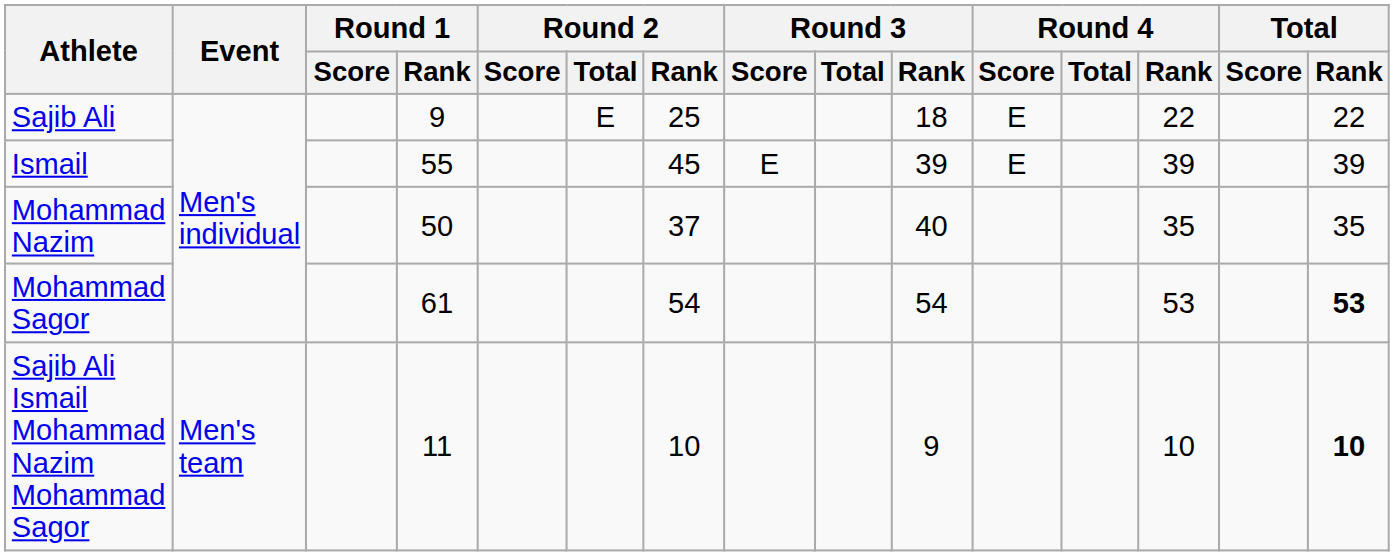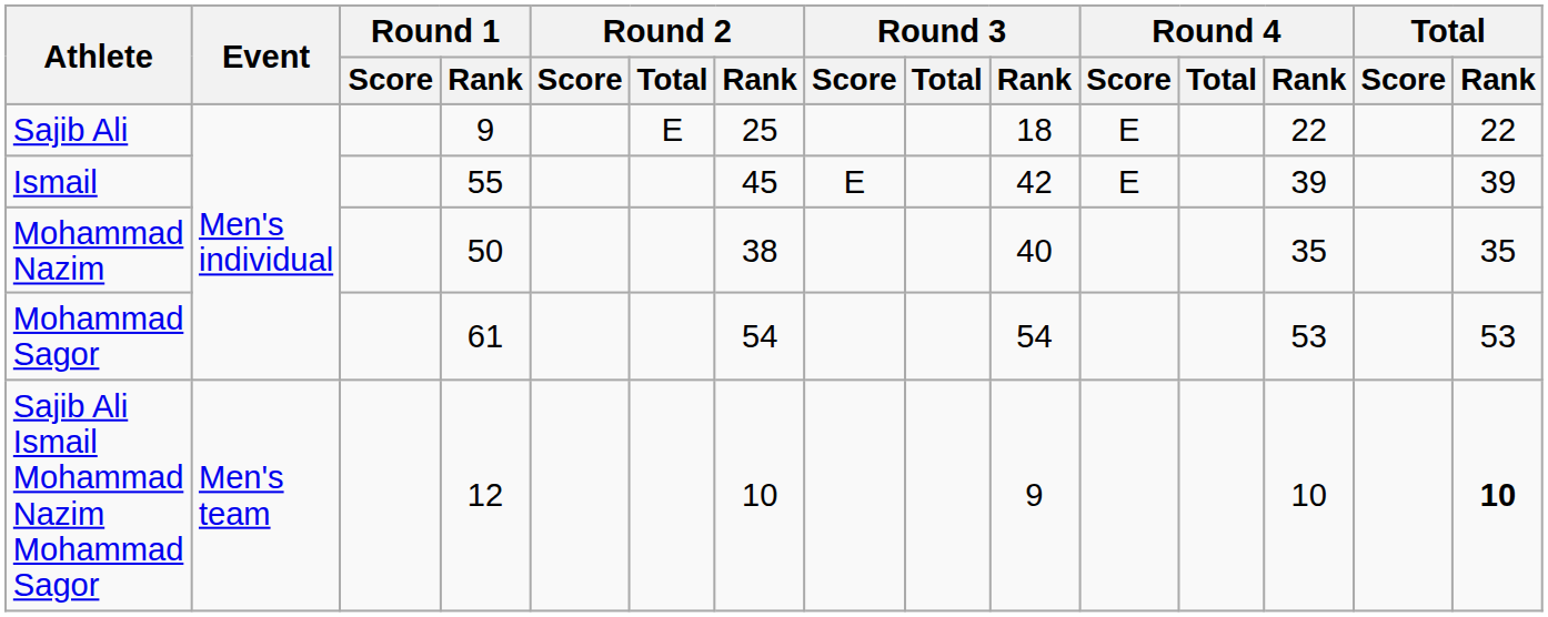 <table class="wikitable" style="font-size:90%">
 <tr>
 <th rowspan="2">Athlete</th>
 <th rowspan="2">Event</th>
 <th colspan="2">Round 1</th>
 <th colspan="3">Round 2</th>
 <th colspan="3">Round 3</th>
 <th colspan="3">Round 4</th>
 <th colspan="2">Total</th>
 </tr>
 <tr style="font-size:95%">
 <th>Score</th>
 <th>Rank</th>
 <th>Score</th>
 <th>Total</th>
 <th>Rank</th>
 <th>Score</th>
 <th>Total</th>
 <th>Rank</th>
 <th>Score</th>
 <th>Total</th>
 <th>Rank</th>
 <th>Score</th>
 <th>Rank</th>
 </tr>
 <tr align=center>
 <td align=left><a href='#'>Sajib Ali</a></td>
 <td align=left rowspan=4><a href='#'>Men's individual</a></td>
 <td></td>
 <td>9</td>
 <td></td>
 <td>E</td>
 <td>25</td>
 <td></td>
 <td></td>
 <td>18</td>
 <td>E</td>
 <td></td>
 <td>22</td>
 <td></td>
 <td>22</td>
 </tr>
 <tr align=center>
 <td align=left><a href='#'>Ismail</a></td>
 <td></td>
 <td>55</td>
 <td></td>
 <td></td>
 <td>45</td>
 <td>E</td>
 <td></td>
-<td>39</td>
+<td>42</td>
 <td>E</td>
 <td></td>
 <td>39</td>
 <td></td>
 <td>39</td>
 </tr>
 <tr align=center>
 <td align=left><a href='#'>Mohammad Nazim</a></td>
 <td></td>
 <td>50</td>
 <td></td>
 <td></td>
-<td>37</td>
+<td>38</td>
 <td></td>
 <td></td>
 <td>40</td>
 <td></td>
 <td></td>
 <td>35</td>
 <td></td>
 <td>35</td>
 </tr>
 <tr align=center>
 <td align=left><a href='#'>Mohammad Sagor</a></td>
 <td></td>
 <td>61</td>
 <td></td>
 <td></td>
 <td>54</td>
 <td></td>
 <td></td>
 <td>54</td>
 <td></td>
 <td></td>
 <td>53</td>
 <td></td>
-<td><strong>53</strong></td>
+<td>53</td>
 </tr>
 <tr align=center>
 <td align=left><a href='#'>Sajib Ali</a><br><a href='#'>Ismail</a><br><a href='#'>Mohammad Nazim</a><br><a href='#'>Mohammad Sagor</a></td>
 <td align=left rowspan=4><a href='#'>Men's team</a></td>
 <td></td>
-<td>11</td>
+<td>12</td>
 <td></td>
 <td></td>
 <td>10</td>
 <td></td>
 <td></td>
 <td>9</td>
 <td></td>
 <td></td>
 <td>10</td>
 <td></td>
 <td><strong>10</strong></td>
 </tr>
 </table>
